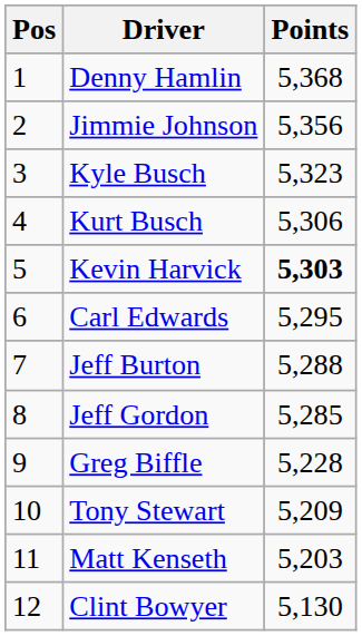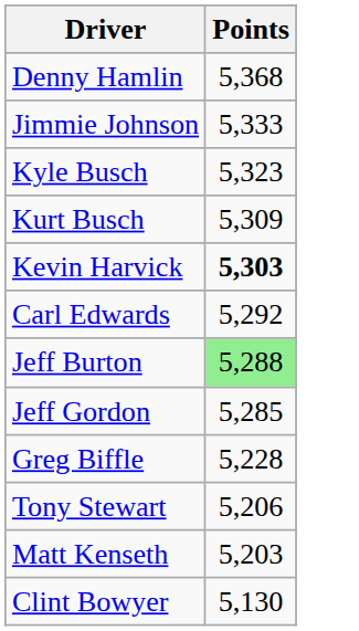 <table class="sortable wikitable " style="font-size: 95%;">
 <tr>
-<th>Pos</th>
 <th>Driver</th>
 <th>Points</th>
 </tr>
 <tr>
-<td>1</td>
 <td><a href='#'>Denny Hamlin</a></td>
 <td style="text-align:center;">5,368</td>
 </tr>
 <tr>
-<td>2</td>
 <td><a href='#'>Jimmie Johnson</a></td>
-<td style="text-align:center;">5,356</td>
+<td style="text-align:center;">5,333</td>
 </tr>
 <tr>
-<td>3</td>
 <td><a href='#'>Kyle Busch</a></td>
 <td style="text-align:center;">5,323</td>
 </tr>
 <tr>
-<td>4</td>
 <td><a href='#'>Kurt Busch</a></td>
-<td style="text-align:center;">5,306</td>
+<td style="text-align:center;">5,309</td>
 </tr>
 <tr>
-<td>5</td>
 <td><a href='#'>Kevin Harvick</a></td>
 <td style="text-align:center;"><strong>5,303</strong></td>
 </tr>
 <tr>
-<td>6</td>
 <td><a href='#'>Carl Edwards</a></td>
-<td style="text-align:center;">5,295</td>
+<td style="text-align:center;">5,292</td>
 </tr>
 <tr>
-<td>7</td>
 <td><a href='#'>Jeff Burton</a></td>
-<td style="text-align:center;">5,288</td>
+<td style="background: lightgreen; text-align:center;">5,288</td>
 </tr>
 <tr>
-<td>8</td>
 <td><a href='#'>Jeff Gordon</a></td>
 <td style="text-align:center;">5,285</td>
 </tr>
 <tr>
-<td>9</td>
 <td><a href='#'>Greg Biffle</a></td>
 <td style="text-align:center;">5,228</td>
 </tr>
 <tr>
-<td>10</td>
 <td><a href='#'>Tony Stewart</a></td>
-<td style="text-align:center;">5,209</td>
+<td style="text-align:center;">5,206</td>
 </tr>
 <tr>
-<td>11</td>
 <td><a href='#'>Matt Kenseth</a></td>
 <td style="text-align:center;">5,203</td>
 </tr>
 <tr>
-<td>12</td>
 <td><a href='#'>Clint Bowyer</a></td>
 <td style="text-align:center;">5,130</td>
 </tr>
 </table>
